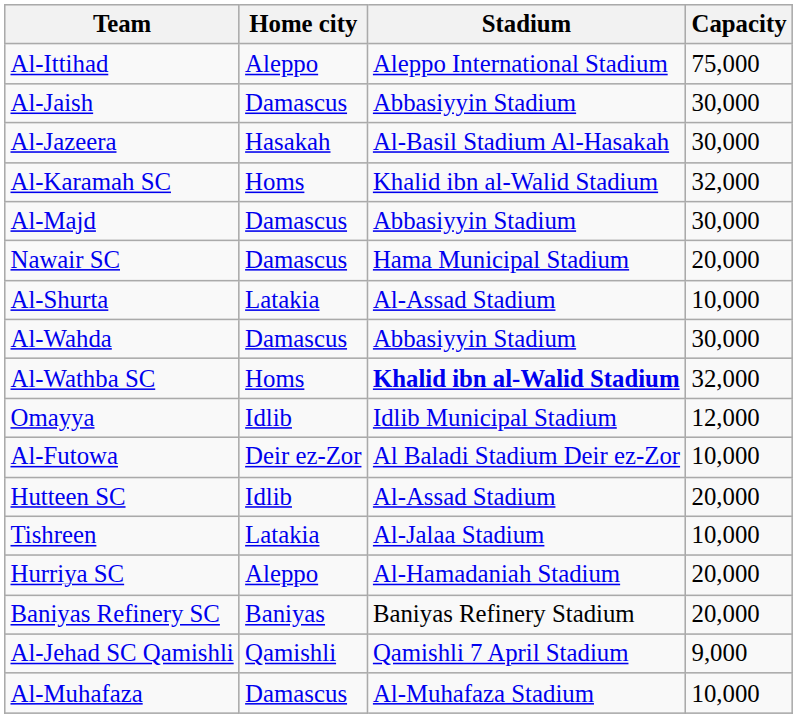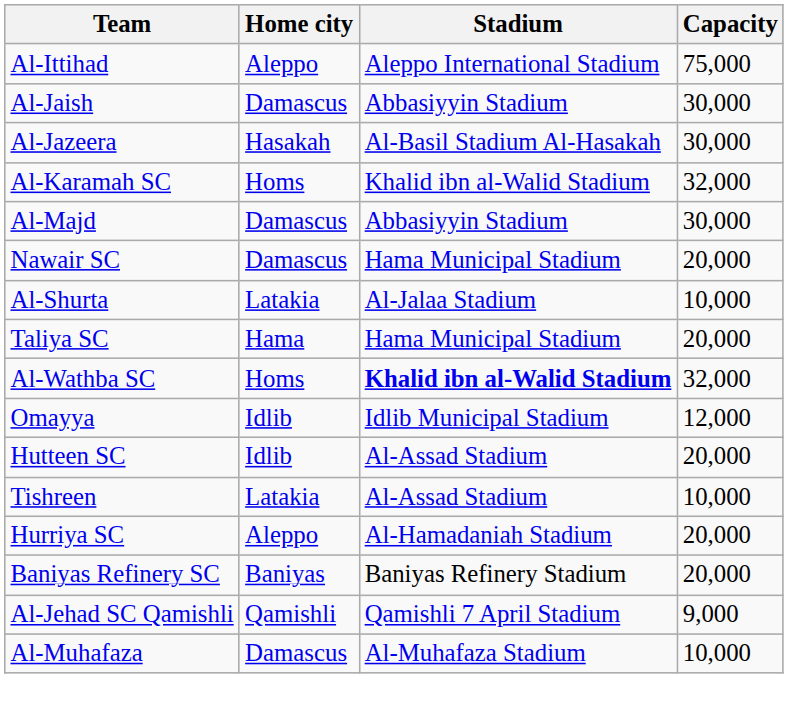 <table class="wikitable sortable">
 <tr>
 <th>Team</th>
 <th>Home city</th>
 <th>Stadium</th>
 <th>Capacity</th>
 </tr>
 <tr>
 <td><a href='#'>Al-Ittihad</a></td>
 <td><a href='#'>Aleppo</a></td>
 <td><a href='#'>Aleppo International Stadium</a></td>
 <td>75,000</td>
 </tr>
 <tr>
 <td><a href='#'>Al-Jaish</a></td>
 <td><a href='#'>Damascus</a></td>
 <td><a href='#'>Abbasiyyin Stadium</a></td>
 <td>30,000</td>
 </tr>
 <tr>
 <td><a href='#'>Al-Jazeera</a></td>
 <td><a href='#'>Hasakah</a></td>
 <td><a href='#'>Al-Basil Stadium Al-Hasakah</a></td>
 <td>30,000</td>
 </tr>
 <tr>
 <td><a href='#'>Al-Karamah SC</a></td>
 <td><a href='#'>Homs</a></td>
 <td><a href='#'>Khalid ibn al-Walid Stadium</a></td>
 <td>32,000</td>
 </tr>
 <tr>
 <td><a href='#'>Al-Majd</a></td>
 <td><a href='#'>Damascus</a></td>
 <td><a href='#'>Abbasiyyin Stadium</a></td>
 <td>30,000</td>
 </tr>
 <tr>
 <td><a href='#'>Nawair SC</a></td>
 <td><a href='#'>Damascus</a></td>
 <td><a href='#'>Hama Municipal Stadium</a></td>
 <td>20,000</td>
 </tr>
 <tr>
 <td><a href='#'>Al-Shurta</a></td>
 <td><a href='#'>Latakia</a></td>
-<td><a href='#'>Al-Assad Stadium</a></td>
+<td><a href='#'>Al-Jalaa Stadium</a></td>
 <td>10,000</td>
 </tr>
 <tr>
-<td><a href='#'>Al-Wahda</a></td>
-<td><a href='#'>Damascus</a></td>
-<td><a href='#'>Abbasiyyin Stadium</a></td>
-<td>30,000</td>
+<td><a href='#'>Taliya SC</a></td>
+<td><a href='#'>Hama</a></td>
+<td><a href='#'>Hama Municipal Stadium</a></td>
+<td>20,000</td>
 </tr>
 <tr>
 <td><a href='#'>Al-Wathba SC</a></td>
 <td><a href='#'>Homs</a></td>
 <td><strong><a href='#'>Khalid ibn al-Walid Stadium</a></strong></td>
 <td>32,000</td>
 </tr>
 <tr>
 <td><a href='#'>Omayya</a></td>
 <td><a href='#'>Idlib</a></td>
 <td><a href='#'>Idlib Municipal Stadium</a></td>
 <td>12,000</td>
 </tr>
 <tr>
-<td><a href='#'>Al-Futowa</a></td>
-<td><a href='#'>Deir ez-Zor</a></td>
-<td><a href='#'>Al Baladi Stadium Deir ez-Zor</a></td>
-<td>10,000</td>
-</tr>
-<tr>
 <td><a href='#'>Hutteen SC</a></td>
 <td><a href='#'>Idlib</a></td>
 <td><a href='#'>Al-Assad Stadium</a></td>
 <td>20,000</td>
 </tr>
 <tr>
 <td><a href='#'>Tishreen</a></td>
 <td><a href='#'>Latakia</a></td>
-<td><a href='#'>Al-Jalaa Stadium</a></td>
+<td><a href='#'>Al-Assad Stadium</a></td>
 <td>10,000</td>
 </tr>
 <tr>
 <td><a href='#'>Hurriya SC</a></td>
 <td><a href='#'>Aleppo</a></td>
 <td><a href='#'>Al-Hamadaniah Stadium</a></td>
 <td>20,000</td>
 </tr>
 <tr>
 <td><a href='#'>Baniyas Refinery SC</a></td>
 <td><a href='#'>Baniyas</a></td>
 <td>Baniyas Refinery Stadium</td>
 <td>20,000</td>
 </tr>
 <tr>
 <td><a href='#'>Al-Jehad SC Qamishli</a></td>
 <td><a href='#'>Qamishli</a></td>
 <td><a href='#'>Qamishli 7 April Stadium</a></td>
 <td>9,000</td>
 </tr>
 <tr>
 <td><a href='#'>Al-Muhafaza</a></td>
 <td><a href='#'>Damascus</a></td>
 <td><a href='#'>Al-Muhafaza Stadium</a></td>
 <td>10,000</td>
 </tr>
 </table>
